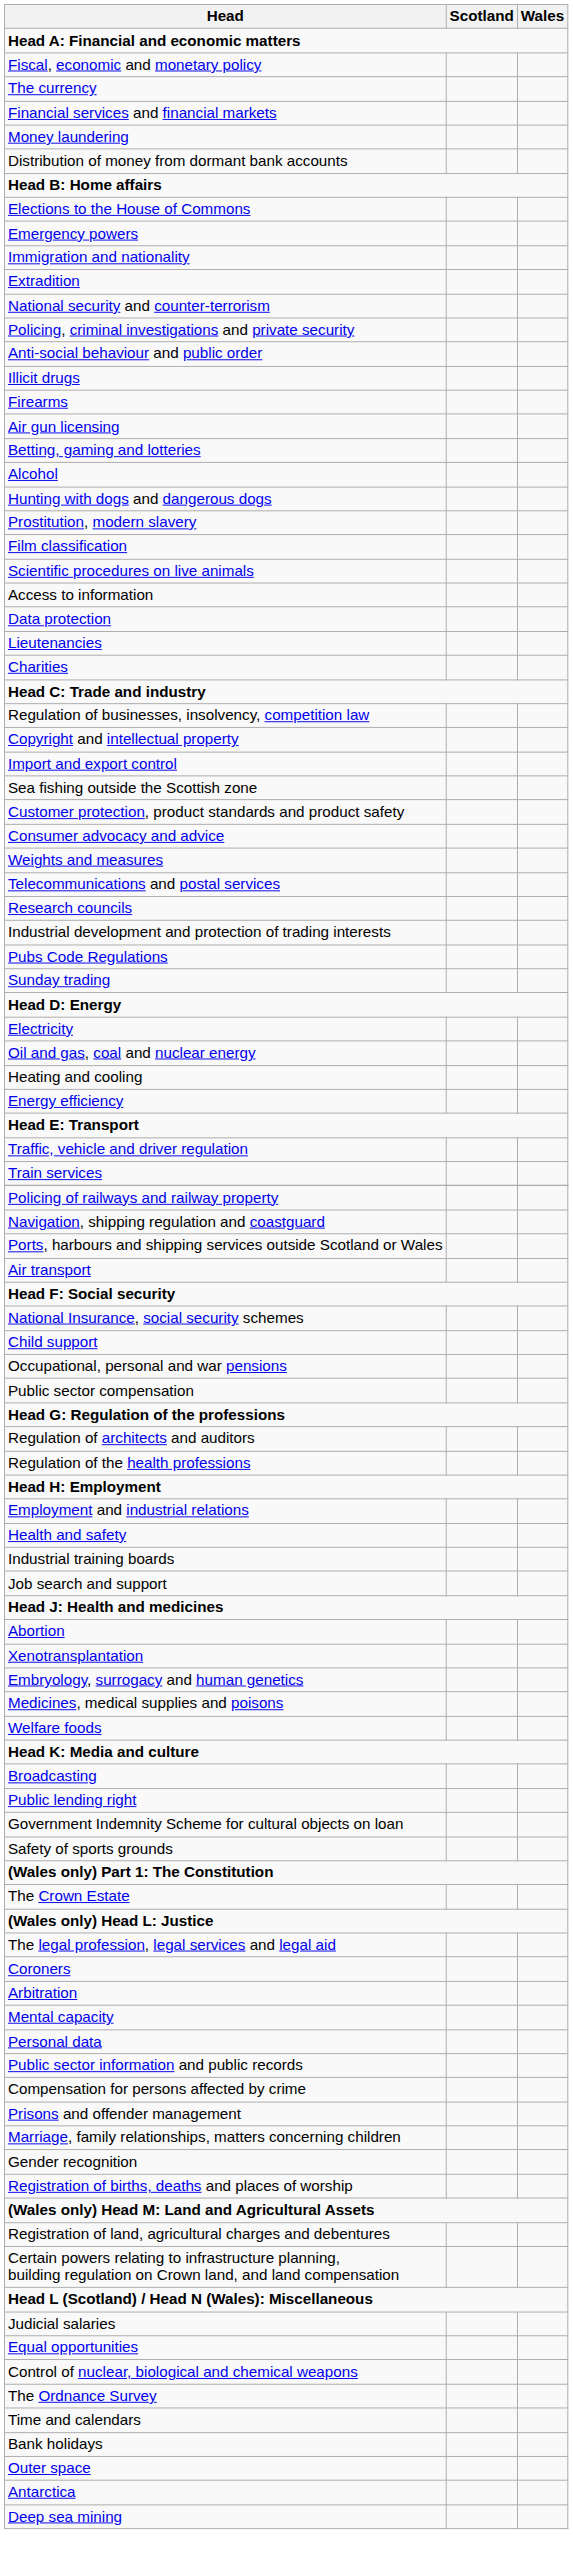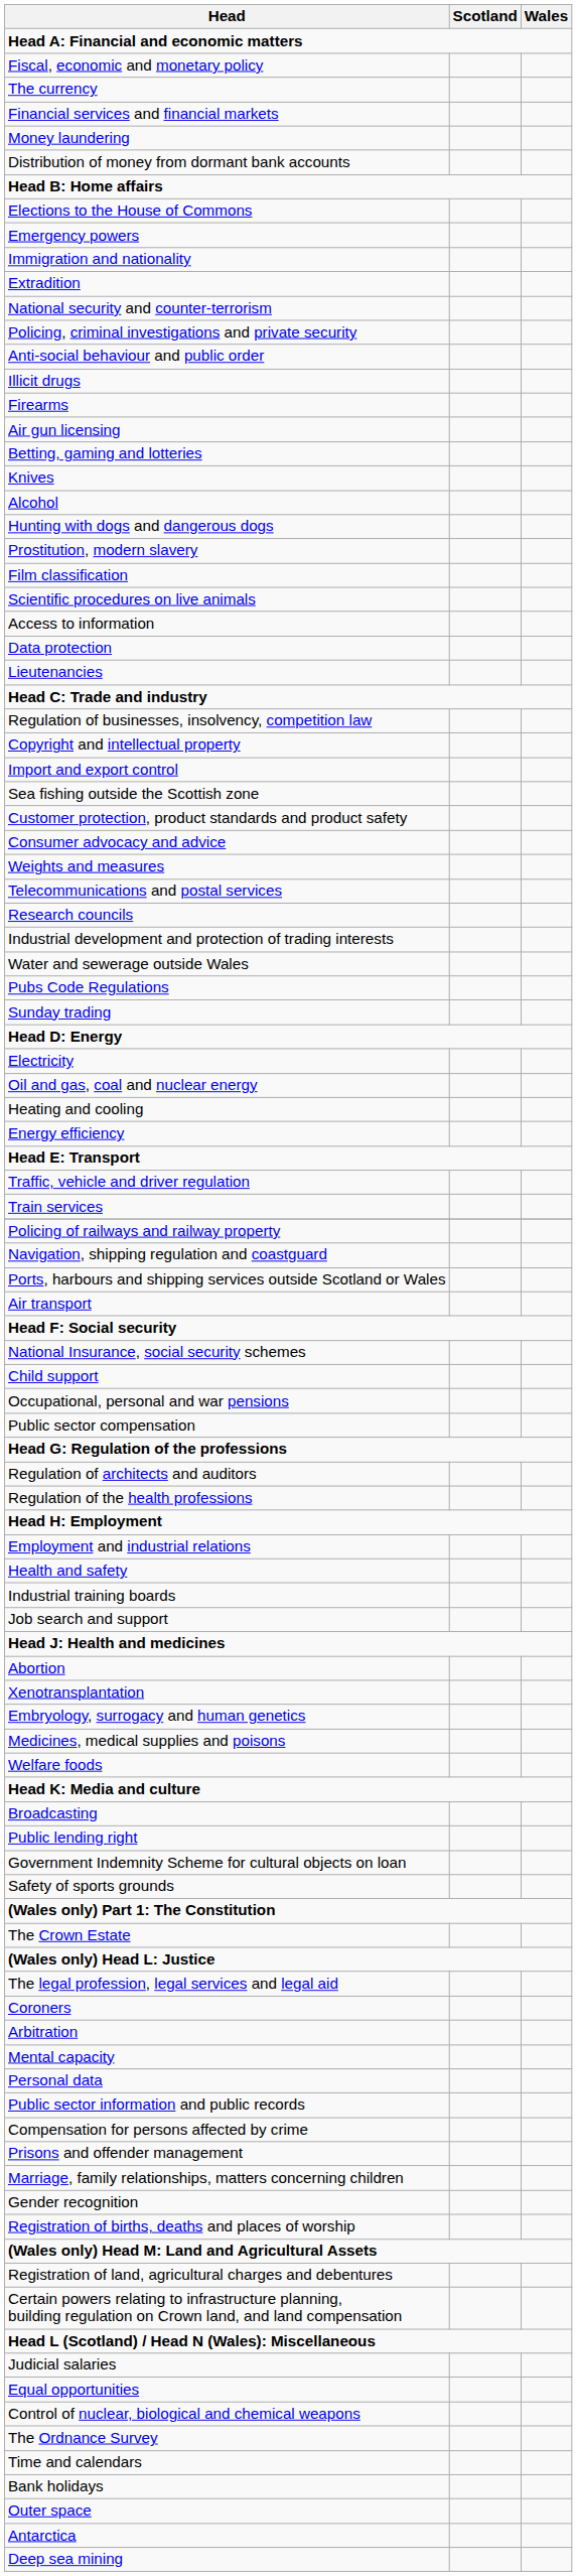 <table class="wikitable">
 <tr>
 <th>Head</th>
 <th>Scotland</th>
 <th>Wales</th>
 </tr>
 <tr>
 <td colspan="3"><strong>Head A: Financial and economic matters</strong></td>
 </tr>
 <tr>
 <td><a href='#'>Fiscal</a>, <a href='#'>economic</a> and <a href='#'>monetary policy</a></td>
 <td></td>
 <td></td>
 </tr>
 <tr>
 <td><a href='#'>The currency</a></td>
 <td></td>
 <td></td>
 </tr>
 <tr>
 <td><a href='#'>Financial services</a> and <a href='#'>financial markets</a></td>
 <td></td>
 <td></td>
 </tr>
 <tr>
 <td><a href='#'>Money laundering</a></td>
 <td></td>
 <td></td>
 </tr>
 <tr>
 <td>Distribution of money from dormant bank accounts</td>
 <td></td>
 <td></td>
 </tr>
 <tr>
 <td colspan="3"><strong>Head B: Home affairs</strong></td>
 </tr>
 <tr>
 <td><a href='#'>Elections to the House of Commons</a></td>
 <td></td>
 <td></td>
 </tr>
 <tr>
 <td><a href='#'>Emergency powers</a></td>
 <td></td>
 <td></td>
 </tr>
 <tr>
 <td><a href='#'>Immigration and nationality</a></td>
 <td></td>
 <td></td>
 </tr>
 <tr>
 <td><a href='#'>Extradition</a></td>
 <td></td>
 <td></td>
 </tr>
 <tr>
 <td><a href='#'>National security</a> and <a href='#'>counter-terrorism</a></td>
 <td></td>
 <td></td>
 </tr>
 <tr>
 <td><a href='#'>Policing</a>, <a href='#'>criminal investigations</a> and <a href='#'>private security</a></td>
 <td></td>
 <td></td>
 </tr>
 <tr>
 <td><a href='#'>Anti-social behaviour</a> and <a href='#'>public order</a></td>
 <td></td>
 <td></td>
 </tr>
 <tr>
 <td><a href='#'>Illicit drugs</a></td>
 <td></td>
 <td></td>
 </tr>
 <tr>
 <td><a href='#'>Firearms</a></td>
 <td></td>
 <td></td>
 </tr>
 <tr>
 <td><a href='#'>Air gun licensing</a></td>
 <td></td>
 <td></td>
 </tr>
 <tr>
 <td><a href='#'>Betting, gaming and lotteries</a></td>
 <td></td>
 <td></td>
 </tr>
 <tr>
+<td><a href='#'>Knives</a></td>
+<td></td>
+<td></td>
+</tr>
+<tr>
 <td><a href='#'>Alcohol</a></td>
 <td></td>
 <td></td>
 </tr>
 <tr>
 <td><a href='#'>Hunting with dogs</a> and <a href='#'>dangerous dogs</a></td>
 <td></td>
 <td></td>
 </tr>
 <tr>
 <td><a href='#'>Prostitution</a>, <a href='#'>modern slavery</a></td>
 <td></td>
 <td></td>
 </tr>
 <tr>
 <td><a href='#'>Film classification</a></td>
 <td></td>
 <td></td>
 </tr>
 <tr>
 <td><a href='#'>Scientific procedures on live animals</a></td>
 <td></td>
 <td></td>
 </tr>
 <tr>
 <td>Access to information</td>
 <td></td>
 <td></td>
 </tr>
 <tr>
 <td><a href='#'>Data protection</a></td>
 <td></td>
 <td></td>
 </tr>
 <tr>
 <td><a href='#'>Lieutenancies</a></td>
-<td></td>
-<td></td>
-</tr>
-<tr>
-<td><a href='#'>Charities</a></td>
 <td></td>
 <td></td>
 </tr>
 <tr>
 <td colspan="3"><strong>Head C: Trade and industry</strong></td>
 </tr>
 <tr>
 <td>Regulation of businesses, insolvency, <a href='#'>competition law</a></td>
 <td></td>
 <td></td>
 </tr>
 <tr>
 <td><a href='#'>Copyright</a> and <a href='#'>intellectual property</a></td>
 <td></td>
 <td></td>
 </tr>
 <tr>
 <td><a href='#'>Import and export control</a></td>
 <td></td>
 <td></td>
 </tr>
 <tr>
 <td>Sea fishing outside the Scottish zone</td>
 <td></td>
 <td></td>
 </tr>
 <tr>
 <td><a href='#'>Customer protection</a>, product standards and product safety</td>
 <td></td>
 <td></td>
 </tr>
 <tr>
 <td><a href='#'>Consumer advocacy and advice</a></td>
 <td></td>
 <td></td>
 </tr>
 <tr>
 <td><a href='#'>Weights and measures</a></td>
 <td></td>
 <td></td>
 </tr>
 <tr>
 <td><a href='#'>Telecommunications</a> and <a href='#'>postal services</a></td>
 <td></td>
 <td></td>
 </tr>
 <tr>
 <td><a href='#'>Research councils</a></td>
 <td></td>
 <td></td>
 </tr>
 <tr>
 <td>Industrial development and protection of trading interests</td>
+<td></td>
+<td></td>
+</tr>
+<tr>
+<td>Water and sewerage outside Wales</td>
 <td></td>
 <td></td>
 </tr>
 <tr>
 <td><a href='#'>Pubs Code Regulations</a></td>
 <td></td>
 <td></td>
 </tr>
 <tr>
 <td><a href='#'>Sunday trading</a></td>
 <td></td>
 <td></td>
 </tr>
 <tr>
 <td colspan="3"><strong>Head D: Energy</strong></td>
 </tr>
 <tr>
 <td><a href='#'>Electricity</a></td>
 <td></td>
 <td></td>
 </tr>
 <tr>
 <td><a href='#'>Oil and gas</a>, <a href='#'>coal</a> and <a href='#'>nuclear energy</a></td>
 <td></td>
 <td></td>
 </tr>
 <tr>
 <td>Heating and cooling</td>
 <td></td>
 <td></td>
 </tr>
 <tr>
 <td><a href='#'>Energy efficiency</a></td>
 <td></td>
 <td></td>
 </tr>
 <tr>
 <td colspan="3"><strong>Head E: Transport</strong></td>
 </tr>
 <tr>
 <td><a href='#'>Traffic, vehicle and driver regulation</a></td>
 <td></td>
 <td></td>
 </tr>
 <tr>
 <td><a href='#'>Train services</a></td>
 <td></td>
 <td></td>
 </tr>
 <tr>
 </tr>
 <tr>
 <td><a href='#'>Policing of railways and railway property</a></td>
 <td></td>
 <td></td>
 </tr>
 <tr>
 <td><a href='#'>Navigation</a>, shipping regulation and <a href='#'>coastguard</a></td>
 <td></td>
 <td></td>
 </tr>
 <tr>
 <td><a href='#'>Ports</a>, harbours and shipping services outside Scotland or Wales</td>
 <td></td>
 <td></td>
 </tr>
 <tr>
 <td><a href='#'>Air transport</a></td>
 <td></td>
 <td></td>
 </tr>
 <tr>
 <td colspan="3"><strong>Head F: Social security</strong></td>
 </tr>
 <tr>
 <td><a href='#'>National Insurance</a>, <a href='#'>social security</a> schemes</td>
 <td></td>
 <td></td>
 </tr>
 <tr>
 <td><a href='#'>Child support</a></td>
 <td></td>
 <td></td>
 </tr>
 <tr>
 <td>Occupational, personal and war <a href='#'>pensions</a></td>
 <td></td>
 <td></td>
 </tr>
 <tr>
 <td>Public sector compensation</td>
 <td></td>
 <td></td>
 </tr>
 <tr>
 <td colspan="3"><strong>Head G: Regulation of the professions</strong></td>
 </tr>
 <tr>
 <td>Regulation of <a href='#'>architects</a> and auditors</td>
 <td></td>
 <td></td>
 </tr>
 <tr>
 <td>Regulation of the <a href='#'>health professions</a></td>
 <td></td>
 <td></td>
 </tr>
 <tr>
 <td colspan="3"><strong>Head H: Employment</strong></td>
 </tr>
 <tr>
 <td><a href='#'>Employment</a> and <a href='#'>industrial relations</a></td>
 <td></td>
 <td></td>
 </tr>
 <tr>
 <td><a href='#'>Health and safety</a></td>
 <td></td>
 <td></td>
 </tr>
 <tr>
 <td>Industrial training boards</td>
 <td></td>
 <td></td>
 </tr>
 <tr>
 <td>Job search and support</td>
 <td></td>
 <td></td>
 </tr>
 <tr>
 <td colspan="3"><strong>Head J: Health and medicines</strong></td>
 </tr>
 <tr>
 <td><a href='#'>Abortion</a></td>
 <td></td>
 <td></td>
 </tr>
 <tr>
 <td><a href='#'>Xenotransplantation</a></td>
 <td></td>
 <td></td>
 </tr>
 <tr>
 <td><a href='#'>Embryology</a>, <a href='#'>surrogacy</a> and <a href='#'>human genetics</a></td>
 <td></td>
 <td></td>
 </tr>
 <tr>
 <td><a href='#'>Medicines</a>, medical supplies and <a href='#'>poisons</a></td>
 <td></td>
 <td></td>
 </tr>
 <tr>
 <td><a href='#'>Welfare foods</a></td>
 <td></td>
 <td></td>
 </tr>
 <tr>
 <td colspan="3"><strong>Head K: Media and culture</strong></td>
 </tr>
 <tr>
 <td><a href='#'>Broadcasting</a></td>
 <td></td>
 <td></td>
 </tr>
 <tr>
 <td><a href='#'>Public lending right</a></td>
 <td></td>
 <td></td>
 </tr>
 <tr>
 <td>Government Indemnity Scheme for cultural objects on loan</td>
 <td></td>
 <td></td>
 </tr>
 <tr>
 <td>Safety of sports grounds</td>
 <td></td>
 <td></td>
 </tr>
 <tr>
 <td colspan="3"><strong>(Wales only) Part 1: The Constitution</strong></td>
 </tr>
 <tr>
 <td>The <a href='#'>Crown Estate</a></td>
 <td></td>
 <td></td>
 </tr>
 <tr>
 <td colspan="3"><strong>(Wales only) Head L: Justice</strong></td>
 </tr>
 <tr>
 <td>The <a href='#'>legal profession</a>, <a href='#'>legal services</a> and <a href='#'>legal aid</a></td>
 <td></td>
 <td></td>
 </tr>
 <tr>
 <td><a href='#'>Coroners</a></td>
 <td></td>
 <td></td>
 </tr>
 <tr>
 <td><a href='#'>Arbitration</a></td>
 <td></td>
 <td></td>
 </tr>
 <tr>
 <td><a href='#'>Mental capacity</a></td>
 <td></td>
 <td></td>
 </tr>
 <tr>
 <td><a href='#'>Personal data</a></td>
 <td></td>
 <td></td>
 </tr>
 <tr>
 <td><a href='#'>Public sector information</a> and public records</td>
 <td></td>
 <td></td>
 </tr>
 <tr>
 <td>Compensation for persons affected by crime</td>
 <td></td>
 <td></td>
 </tr>
 <tr>
 <td><a href='#'>Prisons</a> and offender management</td>
 <td></td>
 <td></td>
 </tr>
 <tr>
 <td><a href='#'>Marriage</a>, family relationships, matters concerning children</td>
 <td></td>
 <td></td>
 </tr>
 <tr>
 <td>Gender recognition</td>
 <td></td>
 <td></td>
 </tr>
 <tr>
 <td><a href='#'>Registration of births, deaths</a> and places of worship</td>
 <td></td>
 <td></td>
 </tr>
 <tr>
 <td colspan="3"><strong>(Wales only) Head M: Land and Agricultural Assets</strong></td>
 </tr>
 <tr>
 <td>Registration of land, agricultural charges and debentures</td>
 <td></td>
 <td></td>
 </tr>
 <tr>
 <td>Certain powers relating to infrastructure planning, <br>building regulation on Crown land, and land compensation</td>
 <td></td>
 <td></td>
 </tr>
 <tr>
 <td colspan="3"><strong>Head L (Scotland) / Head N (Wales): Miscellaneous</strong></td>
 </tr>
 <tr>
 <td>Judicial salaries</td>
 <td></td>
 <td></td>
 </tr>
 <tr>
 <td><a href='#'>Equal opportunities</a></td>
 <td></td>
 <td></td>
 </tr>
 <tr>
 <td>Control of <a href='#'>nuclear, biological and chemical weapons</a></td>
 <td></td>
 <td></td>
 </tr>
 <tr>
 <td>The <a href='#'>Ordnance Survey</a></td>
 <td></td>
 <td></td>
 </tr>
 <tr>
 <td>Time and calendars</td>
 <td></td>
 <td></td>
 </tr>
 <tr>
 <td>Bank holidays</td>
 <td></td>
 <td></td>
 </tr>
 <tr>
 <td><a href='#'>Outer space</a></td>
 <td></td>
 <td></td>
 </tr>
 <tr>
 <td><a href='#'>Antarctica</a></td>
 <td></td>
 <td></td>
 </tr>
 <tr>
 <td><a href='#'>Deep sea mining</a></td>
 <td></td>
 <td></td>
 </tr>
 </table>
